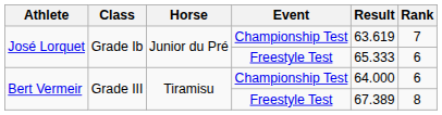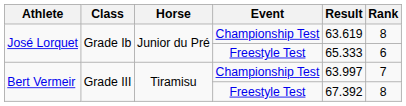 <table class=wikitable style="font-size:90%">
 <tr>
 <th>Athlete</th>
 <th>Class</th>
 <th>Horse</th>
 <th>Event</th>
 <th>Result</th>
 <th>Rank</th>
 </tr>
 <tr>
 <td rowspan="2"><a href='#'>José Lorquet</a></td>
 <td rowspan="2" align="center">Grade Ib</td>
 <td rowspan="2" align="center">Junior du Pré</td>
 <td align="center"><a href='#'>Championship Test</a></td>
 <td align="center">63.619</td>
-<td align="center">7</td>
+<td align="center">8</td>
 </tr>
 <tr>
 <td align="center"><a href='#'>Freestyle Test</a></td>
 <td align="center">65.333</td>
 <td align="center">6</td>
 </tr>
 <tr>
 <td rowspan="2"><a href='#'>Bert Vermeir</a></td>
 <td rowspan="2" align="center">Grade III</td>
 <td rowspan="2" align="center">Tiramisu</td>
 <td align="center"><a href='#'>Championship Test</a></td>
-<td align="center">64.000</td>
-<td align="center">6</td>
+<td align="center">63.997</td>
+<td align="center">7</td>
 </tr>
 <tr>
 <td align="center"><a href='#'>Freestyle Test</a></td>
-<td align="center">67.389</td>
+<td align="center">67.392</td>
 <td align="center">8</td>
 </tr>
 </table>
